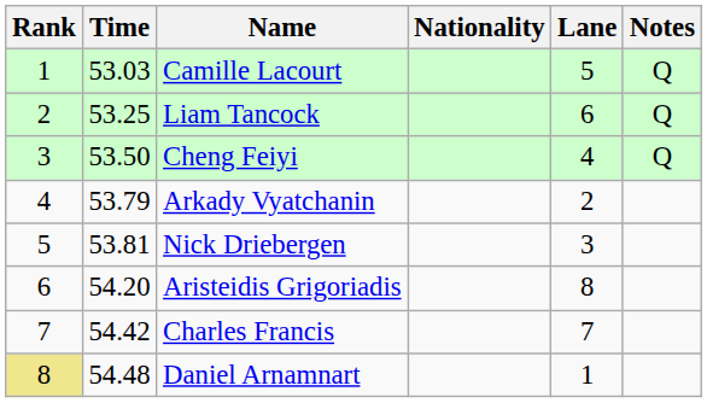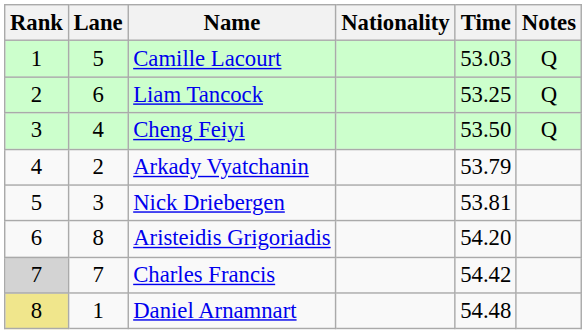 <table class="wikitable sortable" style="text-align:center">
 <tr>
 <th>Rank</th>
-<th>Time</th>
+<th>Lane</th>
 <th>Name</th>
 <th>Nationality</th>
-<th>Lane</th>
+<th>Time</th>
 <th>Notes</th>
 </tr>
 <tr bgcolor=ccffcc>
 <td>1</td>
-<td>53.03</td>
+<td>5</td>
 <td align=left><a href='#'>Camille Lacourt</a></td>
 <td align=left></td>
-<td>5</td>
+<td>53.03</td>
 <td>Q</td>
 </tr>
 <tr bgcolor=ccffcc>
 <td>2</td>
-<td>53.25</td>
+<td>6</td>
 <td align=left><a href='#'>Liam Tancock</a></td>
 <td align=left></td>
-<td>6</td>
+<td>53.25</td>
 <td>Q</td>
 </tr>
 <tr bgcolor=ccffcc>
 <td>3</td>
-<td>53.50</td>
+<td>4</td>
 <td align=left><a href='#'>Cheng Feiyi</a></td>
 <td align=left></td>
-<td>4</td>
+<td>53.50</td>
 <td>Q</td>
 </tr>
 <tr>
 <td>4</td>
-<td>53.79</td>
+<td>2</td>
 <td align=left><a href='#'>Arkady Vyatchanin</a></td>
 <td align=left></td>
-<td>2</td>
+<td>53.79</td>
 <td></td>
 </tr>
 <tr>
 <td>5</td>
-<td>53.81</td>
+<td>3</td>
 <td align=left><a href='#'>Nick Driebergen</a></td>
 <td align=left></td>
-<td>3</td>
+<td>53.81</td>
 <td></td>
 </tr>
 <tr>
 <td>6</td>
-<td>54.20</td>
+<td>8</td>
 <td align=left><a href='#'>Aristeidis Grigoriadis</a></td>
 <td align=left></td>
-<td>8</td>
+<td>54.20</td>
 <td></td>
 </tr>
 <tr>
+<td style="background: lightgrey;">7</td>
 <td>7</td>
-<td>54.42</td>
 <td align=left><a href='#'>Charles Francis</a></td>
 <td align=left></td>
-<td>7</td>
+<td>54.42</td>
 <td></td>
 </tr>
 <tr>
 <td style="background: khaki;">8</td>
-<td>54.48</td>
+<td>1</td>
 <td align=left><a href='#'>Daniel Arnamnart</a></td>
 <td align=left></td>
-<td>1</td>
+<td>54.48</td>
 <td></td>
 </tr>
 </table>
